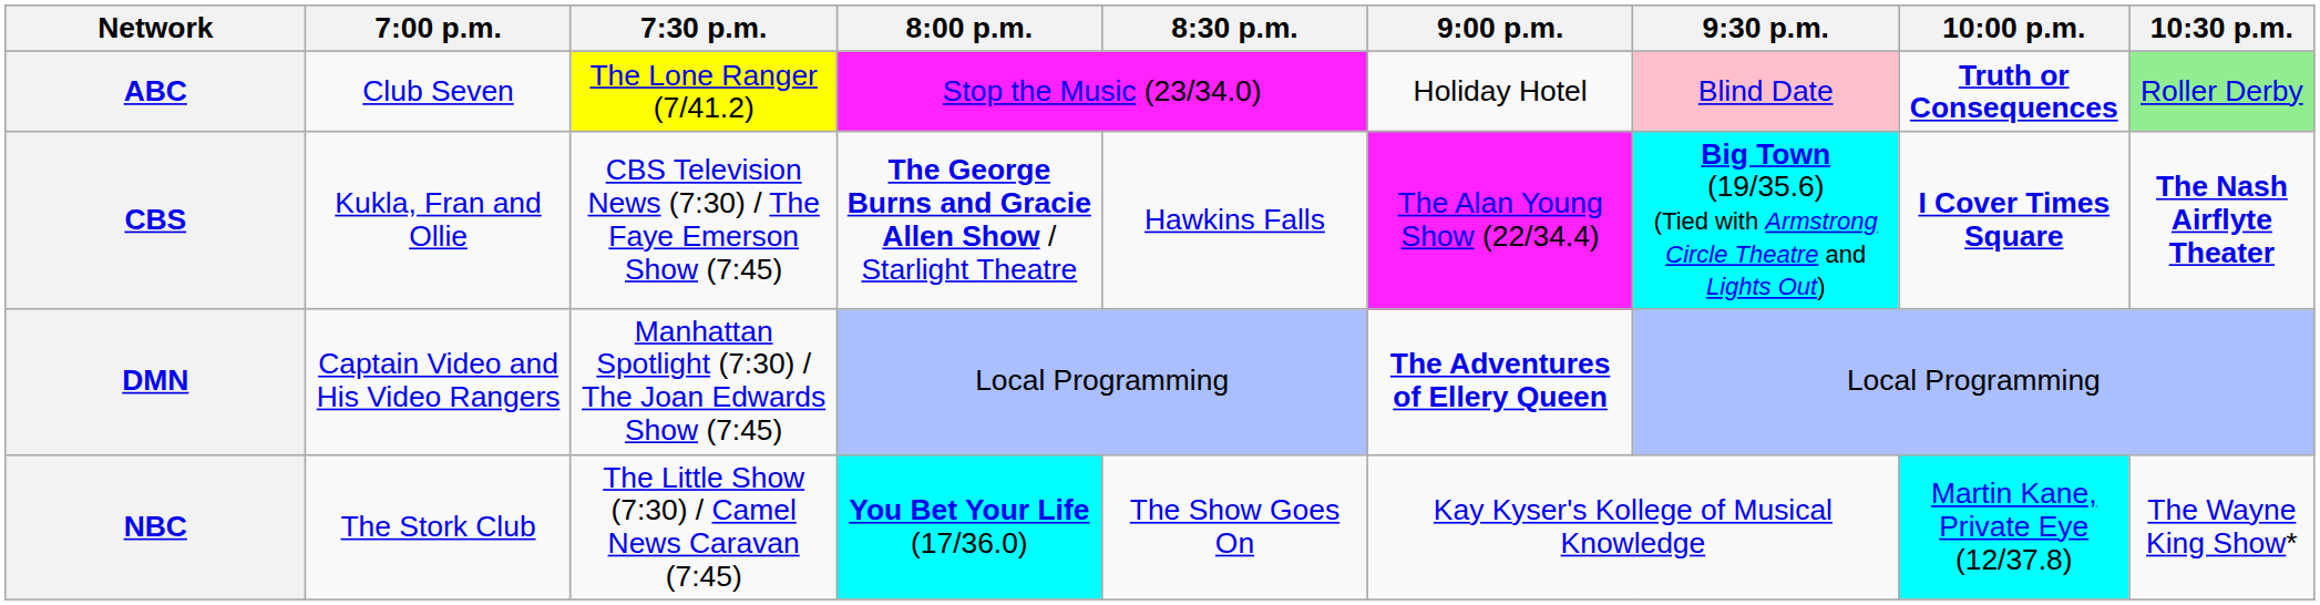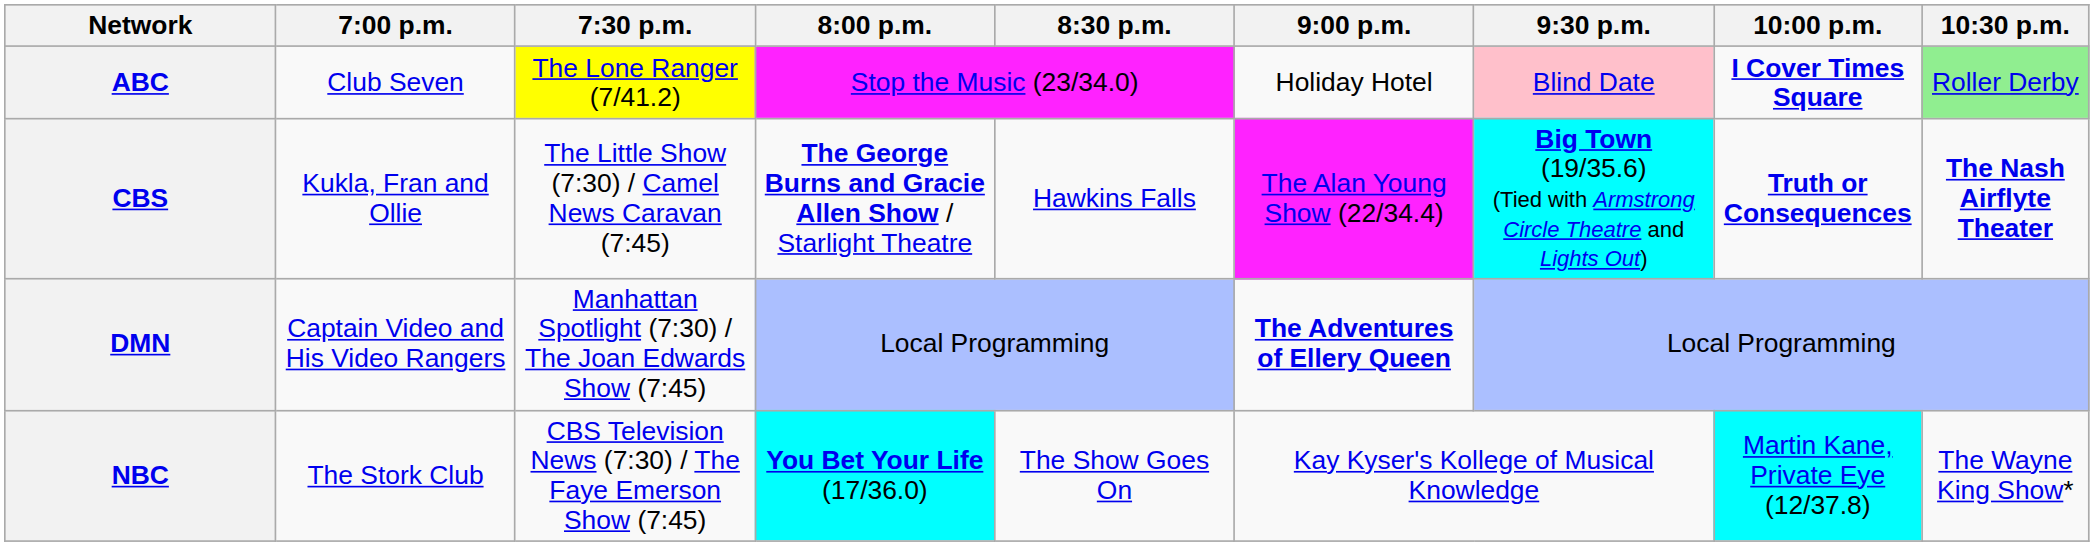 <table class="wikitable" style="width:100%;margin-right:0;text-align:center">
 <tr>
 <th style="width:13%;">Network</th>
 <th style="width:11.5%;">7:00 p.m.</th>
 <th style="width:11.5%;">7:30 p.m.</th>
 <th style="width:11.5%;">8:00 p.m.</th>
 <th style="width:11.5%;">8:30 p.m.</th>
 <th style="width:11.5%;">9:00 p.m.</th>
 <th style="width:11.5%;">9:30 p.m.</th>
 <th style="width:10%;">10:00 p.m.</th>
 <th style="width:10%;">10:30 p.m.</th>
 </tr>
 <tr>
 <th><a href='#'>ABC</a></th>
 <td><a href='#'>Club Seven</a></td>
 <td bgcolor="#FFFF00"><a href='#'>The Lone Ranger</a> (7/41.2)</td>
 <td colspan="2" bgcolor="#FF22FF"><a href='#'>Stop the Music</a> (23/34.0)</td>
 <td>Holiday Hotel</td>
 <td style="background: pink;"><a href='#'>Blind Date</a></td>
-<td><strong><a href='#'>Truth or Consequences</a></strong></td>
+<td><strong><a href='#'>I Cover Times Square</a></strong></td>
 <td bgcolor="lightgreen"><a href='#'>Roller Derby</a></td>
 </tr>
 <tr>
 <th><a href='#'>CBS</a></th>
 <td><a href='#'>Kukla, Fran and Ollie</a></td>
-<td><a href='#'>CBS Television News</a> (7:30) / <a href='#'>The Faye Emerson Show</a> (7:45)</td>
+<td><a href='#'>The Little Show</a> (7:30) / <a href='#'>Camel News Caravan</a> (7:45)</td>
 <td><strong><a href='#'>The George Burns and Gracie Allen Show</a></strong> / <a href='#'>Starlight Theatre</a></td>
 <td><a href='#'>Hawkins Falls</a></td>
 <td bgcolor="#FF22FF"><a href='#'>The Alan Young Show</a> (22/34.4)</td>
 <td bgcolor="#00FFFF"><strong><a href='#'>Big Town</a></strong> (19/35.6)<br><small>(Tied with <em><a href='#'>Armstrong Circle Theatre</a></em> and <em><a href='#'>Lights Out</a></em>)</small></td>
-<td><strong><a href='#'>I Cover Times Square</a></strong></td>
+<td><strong><a href='#'>Truth or Consequences</a></strong></td>
 <td><strong><a href='#'>The Nash Airflyte Theater</a></strong></td>
 </tr>
 <tr>
 <th><a href='#'>DMN</a></th>
 <td><a href='#'>Captain Video and His Video Rangers</a></td>
 <td><a href='#'>Manhattan Spotlight</a> (7:30) / <a href='#'>The Joan Edwards Show</a> (7:45)</td>
 <td colspan="2" bgcolor="ABBFFF">Local Programming</td>
 <td><strong><a href='#'>The Adventures of Ellery Queen</a></strong></td>
 <td colspan="3" bgcolor="ABBFFF">Local Programming</td>
 </tr>
 <tr>
 <th><a href='#'>NBC</a></th>
 <td><a href='#'>The Stork Club</a></td>
-<td><a href='#'>The Little Show</a> (7:30) / <a href='#'>Camel News Caravan</a> (7:45)</td>
+<td><a href='#'>CBS Television News</a> (7:30) / <a href='#'>The Faye Emerson Show</a> (7:45)</td>
 <td bgcolor="#00FFFF"><strong><a href='#'>You Bet Your Life</a></strong> (17/36.0)</td>
 <td><a href='#'>The Show Goes On</a></td>
 <td colspan="2"><a href='#'>Kay Kyser's Kollege of Musical Knowledge</a></td>
 <td bgcolor="#00FFFF"><a href='#'>Martin Kane, Private Eye</a> (12/37.8)</td>
 <td><a href='#'>The Wayne King Show</a>*</td>
 </tr>
 </table>
